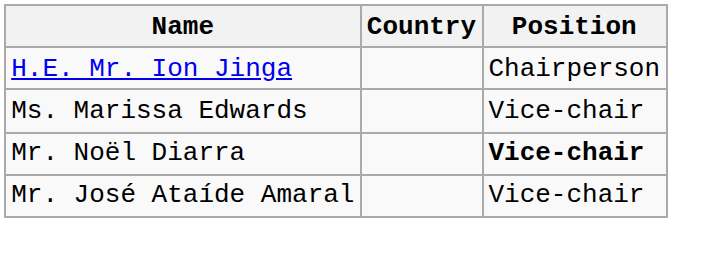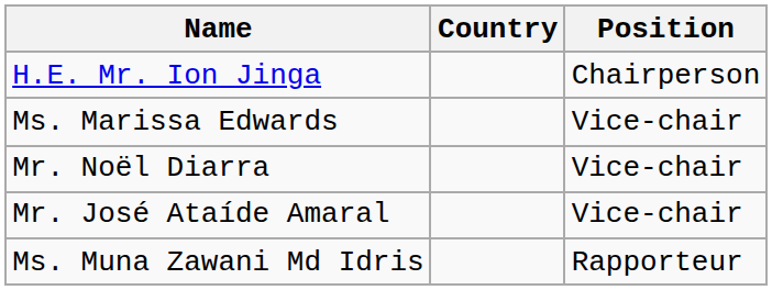 <table class="wikitable">
 <tr>
 <th>Name</th>
 <th>Country</th>
 <th>Position</th>
 </tr>
 <tr>
 <td><a href='#'>H.E. Mr. Ion Jinga</a></td>
 <td></td>
 <td>Chairperson</td>
 </tr>
 <tr>
 <td>Ms. Marissa Edwards</td>
 <td></td>
 <td>Vice-chair</td>
 </tr>
 <tr>
 <td>Mr. Noël Diarra</td>
 <td></td>
-<td><strong>Vice-chair</strong></td>
+<td>Vice-chair</td>
 </tr>
 <tr>
 <td>Mr. José Ataíde Amaral</td>
 <td></td>
 <td>Vice-chair</td>
 </tr>
 <tr>
+<td>Ms. Muna Zawani Md Idris</td>
+<td></td>
+<td>Rapporteur</td>
+</tr>
+<tr>
 </tr>
 </table>
